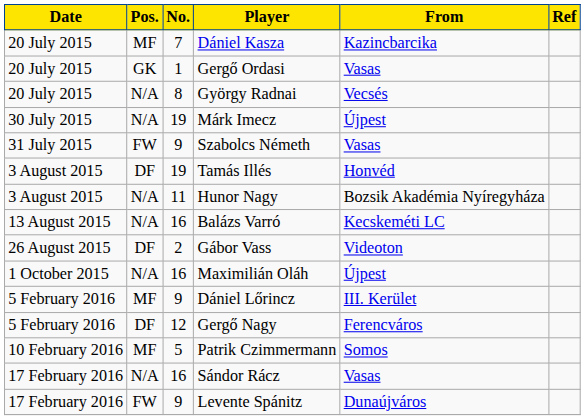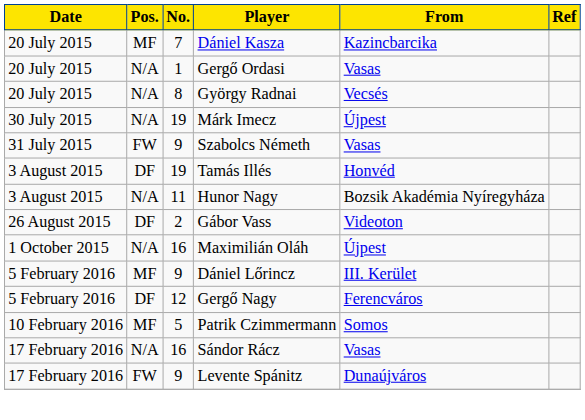 <table class="wikitable plainrowheaders sortable">
 <tr>
 <th style="background-color:#FDE500;color:black;border:1px solid #004292">Date</th>
 <th style="background-color:#FDE500;color:black;border:1px solid #004292">Pos.</th>
 <th style="background-color:#FDE500;color:black;border:1px solid #004292">No.</th>
 <th style="background-color:#FDE500;color:black;border:1px solid #004292">Player</th>
 <th style="background-color:#FDE500;color:black;border:1px solid #004292">From</th>
 <th style="background-color:#FDE500;color:black;border:1px solid #004292">Ref</th>
 </tr>
 <tr>
 <td>20 July 2015</td>
 <td style="text-align:center;">MF</td>
 <td style="text-align:center;">7</td>
 <td style="text-align:left;"> <a href='#'>Dániel Kasza</a></td>
 <td style="text-align:left;"><a href='#'>Kazincbarcika</a></td>
 <td></td>
 </tr>
 <tr>
 <td>20 July 2015</td>
-<td style="text-align:center;">GK</td>
+<td style="text-align:center;">N/A</td>
 <td style="text-align:center;">1</td>
 <td style="text-align:left;"> Gergő Ordasi</td>
 <td style="text-align:left;"><a href='#'>Vasas</a></td>
 <td></td>
 </tr>
 <tr>
 <td>20 July 2015</td>
 <td style="text-align:center;">N/A</td>
 <td style="text-align:center;">8</td>
 <td style="text-align:left;"> György Radnai</td>
 <td style="text-align:left;"><a href='#'>Vecsés</a></td>
 <td></td>
 </tr>
 <tr>
 <td>30 July 2015</td>
 <td style="text-align:center;">N/A</td>
 <td style="text-align:center;">19</td>
 <td style="text-align:left;"> Márk Imecz</td>
 <td style="text-align:left;"><a href='#'>Újpest</a></td>
 <td></td>
 </tr>
 <tr>
 <td>31 July 2015</td>
 <td style="text-align:center;">FW</td>
 <td style="text-align:center;">9</td>
 <td style="text-align:left;"> Szabolcs Németh</td>
 <td style="text-align:left;"><a href='#'>Vasas</a></td>
 <td></td>
 </tr>
 <tr>
 <td>3 August 2015</td>
 <td style="text-align:center;">DF</td>
 <td style="text-align:center;">19</td>
 <td style="text-align:left;"> Tamás Illés</td>
 <td style="text-align:left;"><a href='#'>Honvéd</a></td>
 <td></td>
 </tr>
 <tr>
 <td>3 August 2015</td>
 <td style="text-align:center;">N/A</td>
 <td style="text-align:center;">11</td>
 <td style="text-align:left;"> Hunor Nagy</td>
 <td style="text-align:left;">Bozsik Akadémia Nyíregyháza</td>
-<td></td>
-</tr>
-<tr>
-<td>13 August 2015</td>
-<td style="text-align:center;">N/A</td>
-<td style="text-align:center;">16</td>
-<td style="text-align:left;"> Balázs Varró</td>
-<td style="text-align:left;"><a href='#'>Kecskeméti LC</a></td>
 <td></td>
 </tr>
 <tr>
 <td>26 August 2015</td>
 <td style="text-align:center;">DF</td>
 <td style="text-align:center;">2</td>
 <td style="text-align:left;"> Gábor Vass</td>
 <td style="text-align:left;"><a href='#'>Videoton</a></td>
 <td></td>
 </tr>
 <tr>
 <td>1 October 2015</td>
 <td style="text-align:center;">N/A</td>
 <td style="text-align:center;">16</td>
 <td style="text-align:left;"> Maximilián Oláh</td>
 <td style="text-align:left;"><a href='#'>Újpest</a></td>
 <td></td>
 </tr>
 <tr>
 <td>5 February 2016</td>
 <td style="text-align:center;">MF</td>
 <td style="text-align:center;">9</td>
 <td style="text-align:left;"> Dániel Lőrincz</td>
 <td style="text-align:left;"><a href='#'>III. Kerület</a></td>
 <td></td>
 </tr>
 <tr>
 <td>5 February 2016</td>
 <td style="text-align:center;">DF</td>
 <td style="text-align:center;">12</td>
 <td style="text-align:left;"> Gergő Nagy</td>
 <td style="text-align:left;"><a href='#'>Ferencváros</a></td>
 <td></td>
 </tr>
 <tr>
 <td>10 February 2016</td>
 <td style="text-align:center;">MF</td>
 <td style="text-align:center;">5</td>
 <td style="text-align:left;"> Patrik Czimmermann</td>
 <td style="text-align:left;"><a href='#'>Somos</a></td>
 <td></td>
 </tr>
 <tr>
 <td>17 February 2016</td>
 <td style="text-align:center;">N/A</td>
 <td style="text-align:center;">16</td>
 <td style="text-align:left;"> Sándor Rácz</td>
 <td style="text-align:left;"><a href='#'>Vasas</a></td>
 <td></td>
 </tr>
 <tr>
 <td>17 February 2016</td>
 <td style="text-align:center;">FW</td>
 <td style="text-align:center;">9</td>
 <td style="text-align:left;"> Levente Spánitz</td>
 <td style="text-align:left;"><a href='#'>Dunaújváros</a></td>
 <td></td>
 </tr>
 <tr>
 </tr>
 </table>
